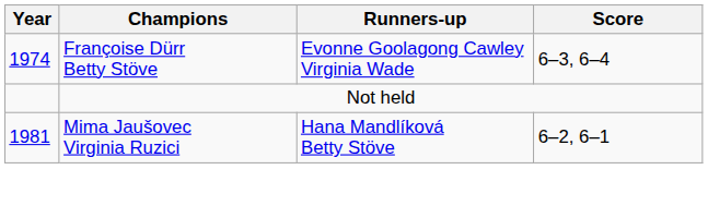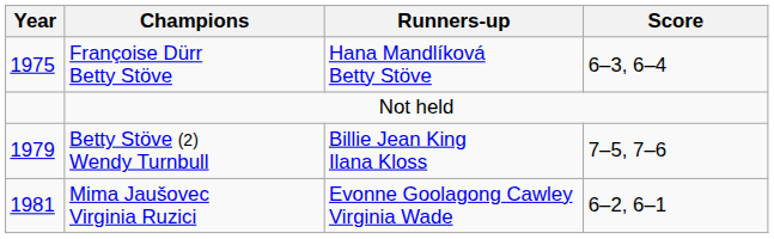 <table class="wikitable">
 <tr>
 <th style="width:40px">Year</th>
 <th style="width:200px">Champions</th>
 <th style="width:200px">Runners-up</th>
 <th style="width:140px" class="unsortable">Score</th>
 </tr>
 <tr>
-<td><a href='#'>1974</a></td>
+<td><a href='#'>1975</a></td>
 <td> <a href='#'>Françoise Dürr</a><br> <a href='#'>Betty Stöve</a></td>
-<td> <a href='#'>Evonne Goolagong Cawley</a><br> <a href='#'>Virginia Wade</a></td>
+<td> <a href='#'>Hana Mandlíková</a><br> <a href='#'>Betty Stöve</a></td>
 <td>6–3, 6–4</td>
 </tr>
 <tr>
 <td></td>
 <td colspan=3 align=center>Not held</td>
 </tr>
 <tr>
+<td><a href='#'>1979</a></td>
+<td> <a href='#'>Betty Stöve</a> <small>(2)</small><br> <a href='#'>Wendy Turnbull</a></td>
+<td> <a href='#'>Billie Jean King</a><br> <a href='#'>Ilana Kloss</a></td>
+<td>7–5, 7–6</td>
+</tr>
+<tr>
 <td><a href='#'>1981</a></td>
 <td> <a href='#'>Mima Jaušovec</a><br> <a href='#'>Virginia Ruzici</a></td>
-<td> <a href='#'>Hana Mandlíková</a><br> <a href='#'>Betty Stöve</a></td>
+<td> <a href='#'>Evonne Goolagong Cawley</a><br> <a href='#'>Virginia Wade</a></td>
 <td>6–2, 6–1</td>
 </tr>
 </table>
